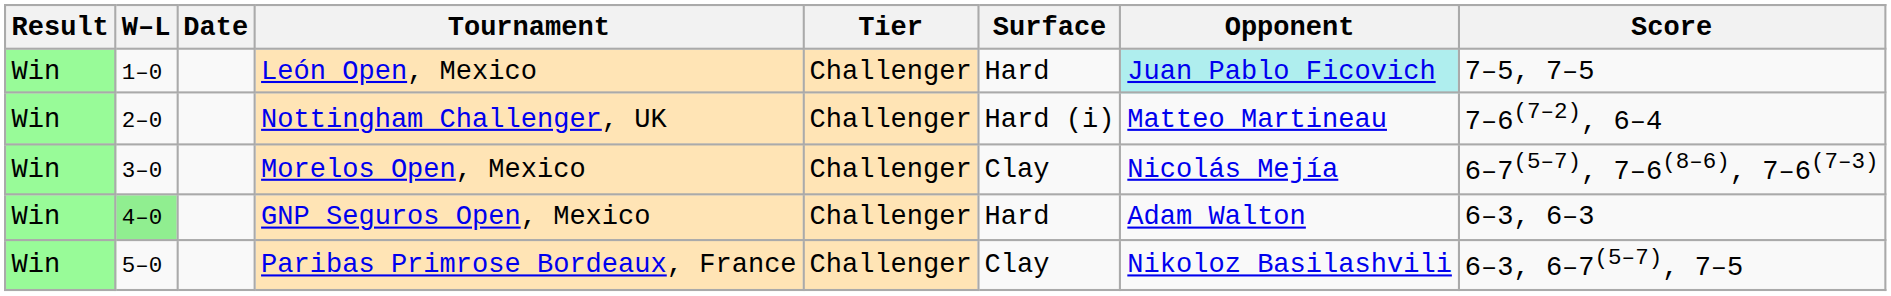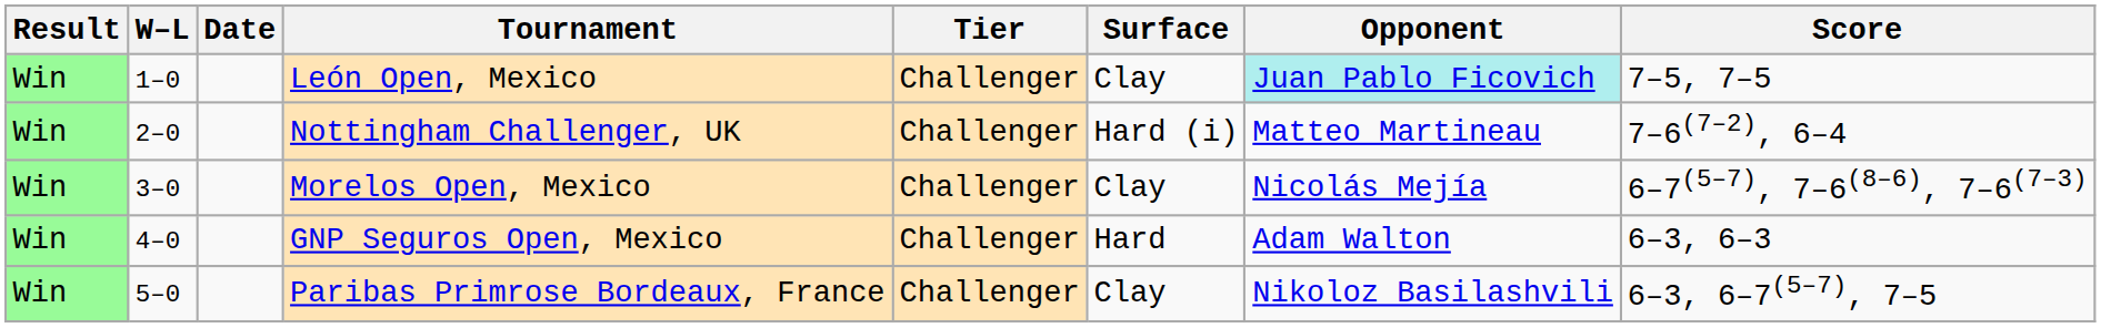 <table class="sortable wikitable">
 <tr>
 <th>Result</th>
 <th class="unsortable">W–L</th>
 <th>Date</th>
 <th>Tournament</th>
 <th>Tier</th>
 <th>Surface</th>
 <th>Opponent</th>
 <th class="unsortable">Score</th>
 </tr>
 <tr>
 <td bgcolor=98fb98>Win</td>
 <td><small>1–0</small></td>
 <td><a href='#'></a></td>
 <td style="background:moccasin;"><a href='#'>León Open</a>, Mexico</td>
 <td style="background:moccasin;">Challenger</td>
-<td>Hard</td>
+<td>Clay</td>
 <td style="background: paleturquoise;"> <a href='#'>Juan Pablo Ficovich</a></td>
 <td>7–5, 7–5</td>
 </tr>
 <tr>
 <td bgcolor=98fb98>Win</td>
 <td><small>2–0</small></td>
 <td><a href='#'></a></td>
 <td style="background:moccasin;"><a href='#'>Nottingham Challenger</a>, UK</td>
 <td style="background:moccasin;">Challenger</td>
 <td>Hard (i)</td>
 <td> <a href='#'>Matteo Martineau</a></td>
 <td>7–6<sup>(7–2)</sup>, 6–4</td>
 </tr>
 <tr>
 <td bgcolor=98fb98>Win</td>
 <td><small>3–0</small></td>
 <td><a href='#'></a></td>
 <td style="background:moccasin;"><a href='#'>Morelos Open</a>, Mexico</td>
 <td style="background:moccasin;">Challenger</td>
 <td>Clay</td>
 <td> <a href='#'>Nicolás Mejía</a></td>
 <td>6–7<sup>(5–7)</sup>, 7–6<sup>(8–6)</sup>, 7–6<sup>(7–3)</sup></td>
 </tr>
 <tr>
 <td bgcolor=98fb98>Win</td>
-<td style="background: lightgreen;"><small>4–0</small></td>
+<td><small>4–0</small></td>
 <td><a href='#'></a></td>
 <td style="background:moccasin;"><a href='#'>GNP Seguros Open</a>, Mexico</td>
 <td style="background:moccasin;">Challenger</td>
 <td>Hard</td>
 <td> <a href='#'>Adam Walton</a></td>
 <td>6–3, 6–3</td>
 </tr>
 <tr>
 <td bgcolor=98fb98>Win</td>
 <td><small>5–0</small></td>
 <td><a href='#'></a></td>
 <td style="background:moccasin;"><a href='#'>Paribas Primrose Bordeaux</a>, France</td>
 <td style="background:moccasin;">Challenger</td>
 <td>Clay</td>
 <td> <a href='#'>Nikoloz Basilashvili</a></td>
 <td>6–3, 6–7<sup>(5–7)</sup>, 7–5</td>
 </tr>
 </table>
